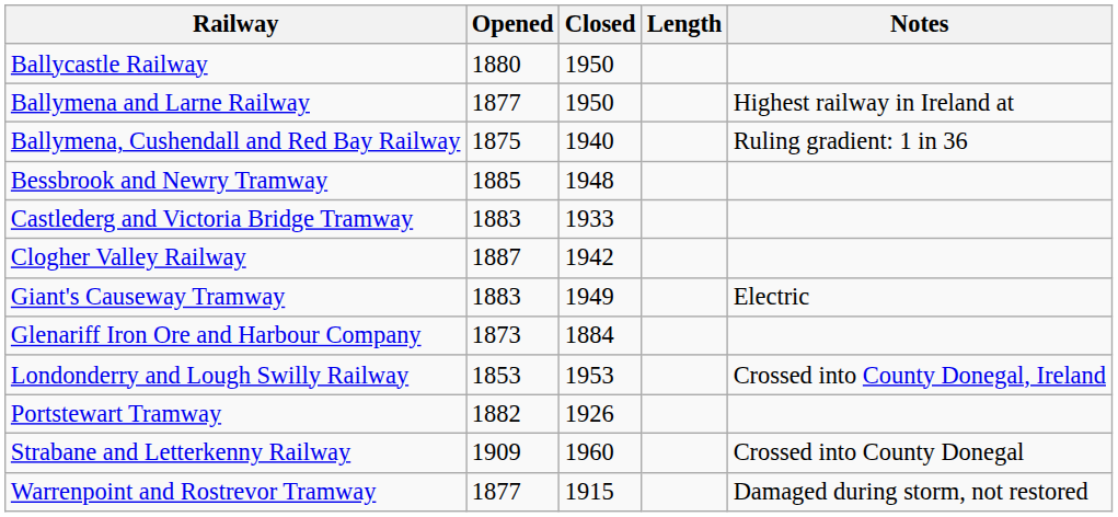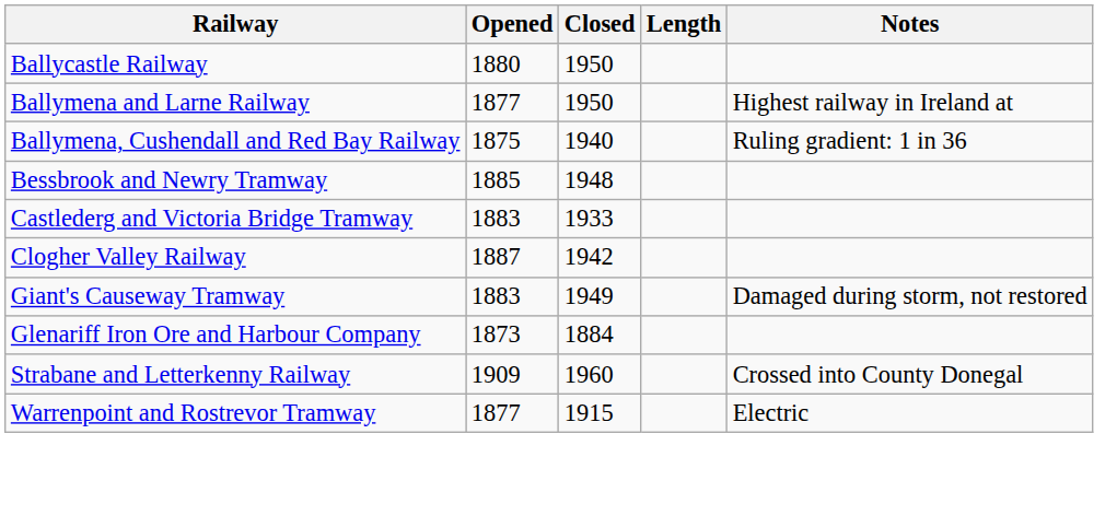 <table class="wikitable sortable">
 <tr>
 <th>Railway</th>
 <th>Opened</th>
 <th>Closed</th>
 <th>Length</th>
 <th>Notes</th>
 </tr>
 <tr>
 <td><a href='#'>Ballycastle Railway</a></td>
 <td>1880</td>
 <td>1950</td>
 <td></td>
 <td></td>
 </tr>
 <tr>
 <td><a href='#'>Ballymena and Larne Railway</a></td>
 <td>1877</td>
 <td>1950</td>
 <td></td>
 <td>Highest railway in Ireland at </td>
 </tr>
 <tr>
 <td><a href='#'>Ballymena, Cushendall and Red Bay Railway</a></td>
 <td>1875</td>
 <td>1940</td>
 <td></td>
 <td>Ruling gradient: 1 in 36</td>
 </tr>
 <tr>
 <td><a href='#'>Bessbrook and Newry Tramway</a></td>
 <td>1885</td>
 <td>1948</td>
 <td></td>
 <td></td>
 </tr>
 <tr>
 <td><a href='#'>Castlederg and Victoria Bridge Tramway</a></td>
 <td>1883</td>
 <td>1933</td>
 <td></td>
 <td></td>
 </tr>
 <tr>
 <td><a href='#'>Clogher Valley Railway</a></td>
 <td>1887</td>
 <td>1942</td>
 <td></td>
 <td></td>
 </tr>
 <tr>
 <td><a href='#'>Giant's Causeway Tramway</a></td>
 <td>1883</td>
 <td>1949</td>
 <td></td>
-<td>Electric</td>
+<td>Damaged during storm, not restored</td>
 </tr>
 <tr>
 <td><a href='#'>Glenariff Iron Ore and Harbour Company</a></td>
 <td>1873</td>
 <td>1884</td>
-<td></td>
-<td></td>
-</tr>
-<tr>
-<td><a href='#'>Londonderry and Lough Swilly Railway</a></td>
-<td>1853</td>
-<td>1953</td>
-<td></td>
-<td>Crossed into <a href='#'>County Donegal, Ireland</a></td>
-</tr>
-<tr>
-<td><a href='#'>Portstewart Tramway</a></td>
-<td>1882</td>
-<td>1926</td>
 <td></td>
 <td></td>
 </tr>
 <tr>
 <td><a href='#'>Strabane and Letterkenny Railway</a></td>
 <td>1909</td>
 <td>1960</td>
 <td></td>
 <td>Crossed into County Donegal</td>
 </tr>
 <tr>
 <td><a href='#'>Warrenpoint and Rostrevor Tramway</a></td>
 <td>1877</td>
 <td>1915</td>
 <td></td>
-<td>Damaged during storm, not restored</td>
+<td>Electric</td>
 </tr>
 </table>
